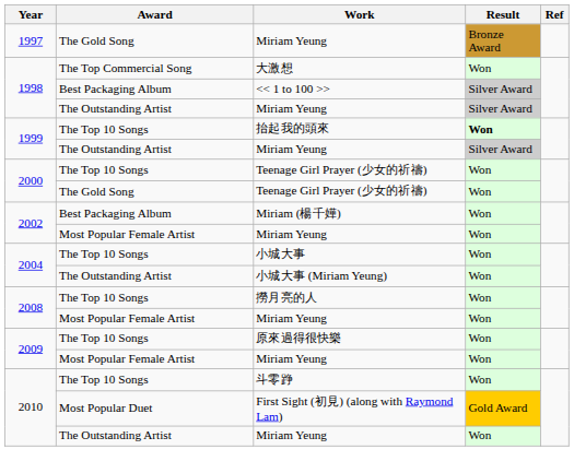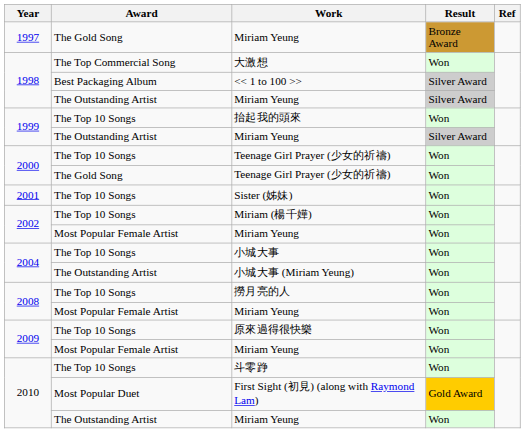 <table class="wikitable">
 <tr>
 <th width=60>Year</th>
 <th width="250">Award</th>
 <th width="270">Work</th>
 <th width="90">Result</th>
 <th width="30">Ref</th>
 </tr>
 <tr>
 <td align="center"><a href='#'>1997</a></td>
 <td>The Gold Song</td>
 <td>Miriam Yeung</td>
 <td style="background: #CC9933"><div>Bronze Award</div></td>
 <td align="center"></td>
 </tr>
 <tr>
 <td rowspan = "3" align="center"><a href='#'>1998</a></td>
 <td>The Top Commercial Song</td>
 <td>大激想</td>
 <td style="background: #ddffdd"><div>Won</div></td>
 <td rowspan = "3" align="center"></td>
 </tr>
 <tr>
 <td>Best Packaging Album</td>
 <td><< 1 to 100 >></td>
 <td style="background: #cdcdcd"><div>Silver Award</div></td>
 </tr>
 <tr>
 <td>The Outstanding Artist</td>
 <td>Miriam Yeung</td>
 <td style="background: #cdcdcd"><div>Silver Award</div></td>
 </tr>
 <tr>
 <td rowspan = "2" align="center"><a href='#'>1999</a></td>
 <td>The Top 10 Songs</td>
 <td>抬起我的頭來</td>
-<td style="background: #ddffdd"><strong><div>Won</div></strong></td>
+<td style="background: #ddffdd"><div>Won</div></td>
 <td rowspan = "2"  align="center"></td>
 </tr>
 <tr>
 <td>The Outstanding Artist</td>
 <td>Miriam Yeung</td>
 <td style="background: #cdcdcd"><div>Silver Award</div></td>
 </tr>
 <tr>
 <td rowspan = "2" align="center"><a href='#'>2000</a></td>
 <td>The Top 10 Songs</td>
 <td>Teenage Girl Prayer (少女的祈禱)</td>
 <td style="background: #ddffdd"><div>Won</div></td>
 <td rowspan = "2"  align="center"></td>
 </tr>
 <tr>
 <td>The Gold Song</td>
 <td>Teenage Girl Prayer (少女的祈禱)</td>
 <td style="background: #ddffdd"><div>Won</div></td>
 </tr>
 <tr>
+<td align="center"><a href='#'>2001</a></td>
+<td>The Top 10 Songs</td>
+<td>Sister (姊妹)</td>
+<td style="background: #ddffdd"><div>Won</div></td>
+<td align="center"></td>
+</tr>
+<tr>
 <td rowspan = "2" align="center"><a href='#'>2002</a></td>
-<td>Best Packaging Album</td>
+<td>The Top 10 Songs</td>
 <td>Miriam (楊千嬅)</td>
 <td style="background: #ddffdd"><div>Won</div></td>
 <td rowspan = "2" align="center"></td>
 </tr>
 <tr>
 <td>Most Popular Female Artist</td>
 <td>Miriam Yeung</td>
 <td style="background: #ddffdd"><div>Won</div></td>
 </tr>
 <tr>
 <td rowspan = "2" align="center"><a href='#'>2004</a></td>
 <td>The Top 10 Songs</td>
 <td>小城大事</td>
 <td style="background: #ddffdd"><div>Won</div></td>
 <td rowspan = "2" align="center"></td>
 </tr>
 <tr>
 <td>The Outstanding Artist</td>
 <td>小城大事 (Miriam Yeung)</td>
 <td style="background: #ddffdd"><div>Won</div></td>
 </tr>
 <tr>
 <td rowspan = "2" align="center"><a href='#'>2008</a></td>
 <td>The Top 10 Songs</td>
 <td>撈月亮的人</td>
 <td style="background: #ddffdd"><div>Won</div></td>
 <td rowspan = "2" align="center"></td>
 </tr>
 <tr>
 <td>Most Popular Female Artist</td>
 <td>Miriam Yeung</td>
 <td style="background: #ddffdd"><div>Won</div></td>
 </tr>
 <tr>
 <td rowspan = "2" align="center"><a href='#'>2009</a></td>
 <td>The Top 10 Songs</td>
 <td>原來過得很快樂</td>
 <td style="background: #ddffdd"><div>Won</div></td>
 <td rowspan = "2" align="center"></td>
 </tr>
 <tr>
 <td>Most Popular Female Artist</td>
 <td>Miriam Yeung</td>
 <td style="background: #ddffdd"><div>Won</div></td>
 </tr>
 <tr>
 <td rowspan = "3" align="center">2010</td>
 <td>The Top 10 Songs</td>
 <td>斗零踭</td>
 <td style="background: #ddffdd"><div>Won</div></td>
 <td rowspan = "3" align="center"></td>
 </tr>
 <tr>
 <td>Most Popular Duet</td>
 <td>First Sight (初見) (along with <a href='#'>Raymond Lam</a>)</td>
 <td style="background: #FFCC00"><div>Gold Award</div></td>
 </tr>
 <tr>
 <td>The Outstanding Artist</td>
 <td>Miriam Yeung</td>
 <td style="background: #ddffdd"><div>Won</div></td>
 </tr>
 </table>
